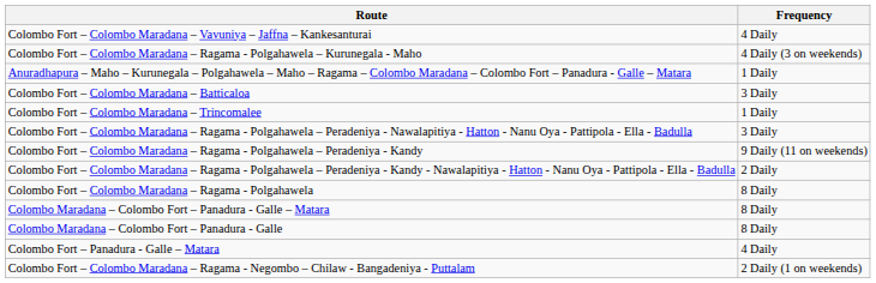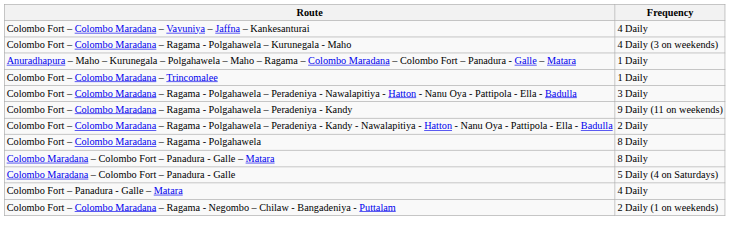 <table class="wikitable">
 <tr>
 <th>Route</th>
 <th>Frequency</th>
 </tr>
 <tr>
 <td>Colombo Fort – <a href='#'>Colombo Maradana</a> – <a href='#'>Vavuniya</a> – <a href='#'>Jaffna</a> – Kankesanturai</td>
 <td>4 Daily</td>
 </tr>
 <tr>
 <td>Colombo Fort – <a href='#'>Colombo Maradana</a> – Ragama - Polgahawela – Kurunegala - Maho</td>
 <td>4 Daily (3 on weekends)</td>
 </tr>
 <tr>
 <td><a href='#'>Anuradhapura</a> – Maho – Kurunegala – Polgahawela – Maho – Ragama – <a href='#'>Colombo Maradana</a> – Colombo Fort – Panadura - <a href='#'>Galle</a> – <a href='#'>Matara</a></td>
 <td>1 Daily</td>
-</tr>
-<tr>
-<td>Colombo Fort – <a href='#'>Colombo Maradana</a> – <a href='#'>Batticaloa</a></td>
-<td>3 Daily</td>
 </tr>
 <tr>
 <td>Colombo Fort – <a href='#'>Colombo Maradana</a> – <a href='#'>Trincomalee</a></td>
 <td>1 Daily</td>
 </tr>
 <tr>
 <td>Colombo Fort – <a href='#'>Colombo Maradana</a> – Ragama - Polgahawela – Peradeniya - Nawalapitiya - <a href='#'>Hatton</a> - Nanu Oya - Pattipola - Ella - <a href='#'>Badulla</a></td>
 <td>3 Daily</td>
 </tr>
 <tr>
 <td>Colombo Fort – <a href='#'>Colombo Maradana</a> – Ragama - Polgahawela – Peradeniya - Kandy</td>
 <td>9 Daily (11 on weekends)</td>
 </tr>
 <tr>
 <td>Colombo Fort – <a href='#'>Colombo Maradana</a> – Ragama - Polgahawela – Peradeniya - Kandy - Nawalapitiya - <a href='#'>Hatton</a> - Nanu Oya - Pattipola - Ella - <a href='#'>Badulla</a></td>
 <td>2 Daily</td>
 </tr>
 <tr>
 <td>Colombo Fort – <a href='#'>Colombo Maradana</a> – Ragama - Polgahawela</td>
 <td>8 Daily</td>
 </tr>
 <tr>
 <td><a href='#'>Colombo Maradana</a> – Colombo Fort – Panadura - Galle – <a href='#'>Matara</a></td>
 <td>8 Daily</td>
 </tr>
 <tr>
 <td><a href='#'>Colombo Maradana</a> – Colombo Fort – Panadura - Galle</td>
-<td>8 Daily</td>
+<td>5 Daily (4 on Saturdays)</td>
 </tr>
 <tr>
 <td>Colombo Fort – Panadura - Galle – <a href='#'>Matara</a></td>
 <td>4 Daily</td>
 </tr>
 <tr>
 <td>Colombo Fort – <a href='#'>Colombo Maradana</a> – Ragama - Negombo – Chilaw - Bangadeniya - <a href='#'>Puttalam</a></td>
 <td>2 Daily (1 on weekends)</td>
 </tr>
 </table>
